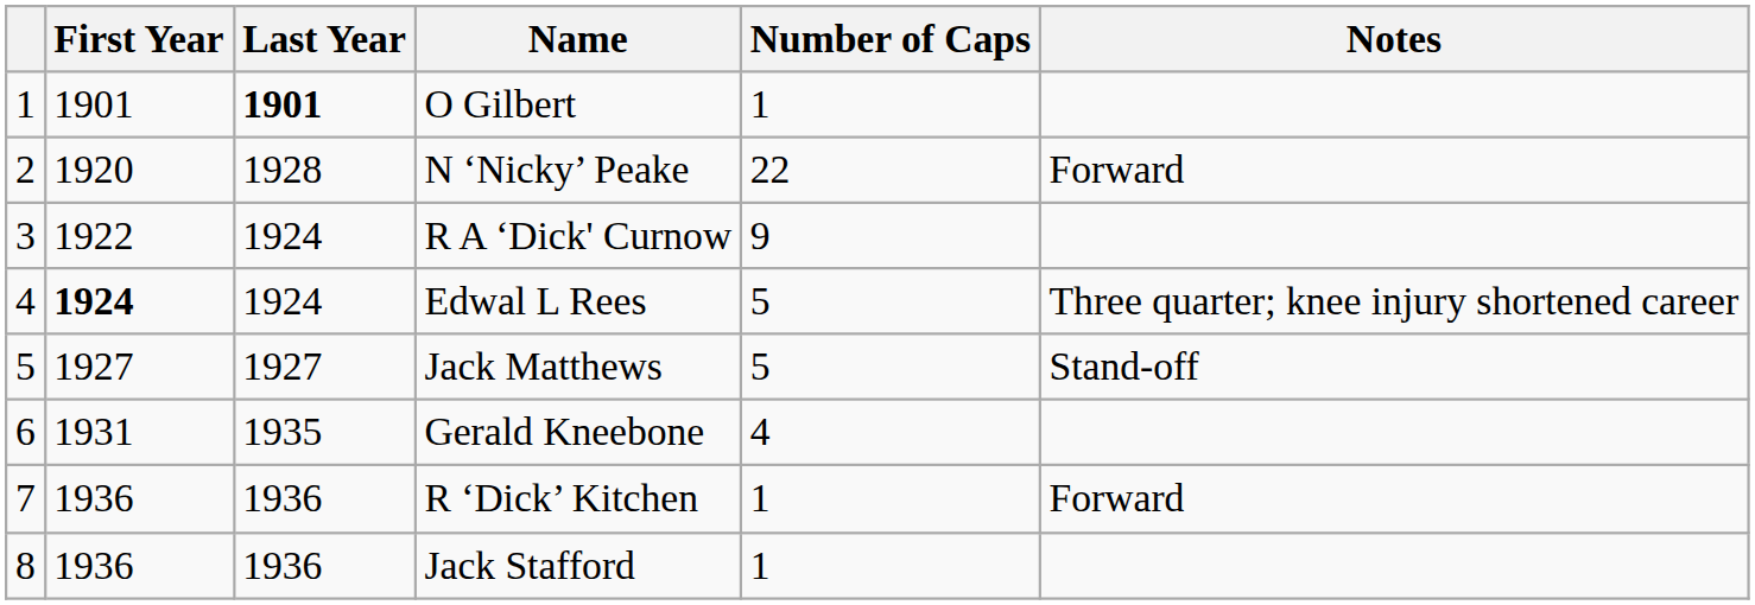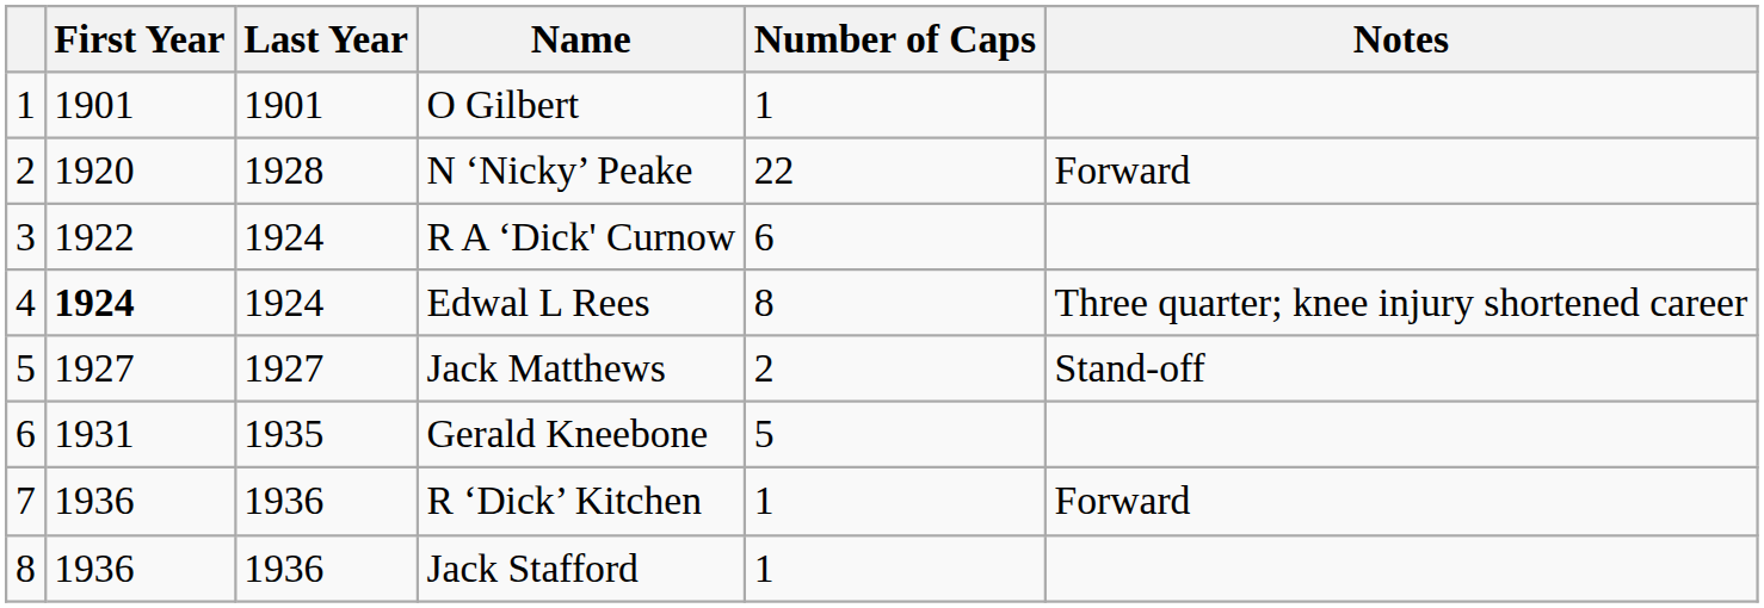 <table class="wikitable" style="font-size: 95%;">
 <tr>
 <th bgcolor="gold"></th>
 <th bgcolor="gold">First Year</th>
 <th bgcolor="gold">Last Year</th>
 <th bgcolor="gold">Name</th>
 <th bgcolor="gold">Number of Caps</th>
 <th bgcolor="gold">Notes</th>
 </tr>
 <tr>
 <td>1</td>
 <td>1901</td>
-<td><strong>1901</strong></td>
+<td>1901</td>
 <td>O Gilbert</td>
 <td>1</td>
 </tr>
 <tr>
 <td>2</td>
 <td>1920</td>
 <td>1928</td>
 <td>N ‘Nicky’ Peake</td>
 <td>22</td>
 <td>Forward</td>
 </tr>
 <tr>
 <td>3</td>
 <td>1922</td>
 <td>1924</td>
 <td>R A ‘Dick' Curnow</td>
-<td>9</td>
+<td>6</td>
 </tr>
 <tr>
 <td>4</td>
 <td><strong>1924</strong></td>
 <td>1924</td>
 <td>Edwal L Rees</td>
-<td>5</td>
+<td>8</td>
 <td>Three quarter; knee injury shortened career</td>
 </tr>
 <tr>
 <td>5</td>
 <td>1927</td>
 <td>1927</td>
 <td>Jack Matthews</td>
-<td>5</td>
+<td>2</td>
 <td>Stand-off</td>
 </tr>
 <tr>
 <td>6</td>
 <td>1931</td>
 <td>1935</td>
 <td>Gerald Kneebone</td>
-<td>4</td>
+<td>5</td>
 </tr>
 <tr>
 <td>7</td>
 <td>1936</td>
 <td>1936</td>
 <td>R ‘Dick’ Kitchen</td>
 <td>1</td>
 <td>Forward</td>
 </tr>
 <tr>
 <td>8</td>
 <td>1936</td>
 <td>1936</td>
 <td>Jack Stafford</td>
 <td>1</td>
 </tr>
 </table>
